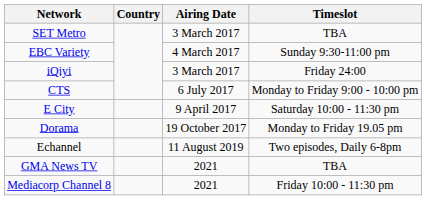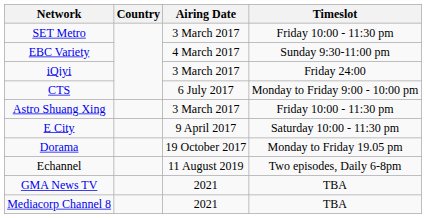 <table class="wikitable"  style="text-align:center">
 <tr>
 <th>Network</th>
 <th>Country</th>
 <th>Airing Date</th>
 <th>Timeslot</th>
 </tr>
 <tr>
 <td><a href='#'>SET Metro</a></td>
 <td rowspan=4></td>
 <td>3 March 2017</td>
-<td>TBA</td>
+<td>Friday 10:00 - 11:30 pm</td>
 </tr>
 <tr>
 <td><a href='#'>EBC Variety</a></td>
 <td>4 March 2017</td>
 <td>Sunday 9:30-11:00 pm</td>
 </tr>
 <tr>
 <td><a href='#'>iQiyi</a></td>
 <td>3 March 2017</td>
 <td>Friday 24:00</td>
 </tr>
 <tr>
 <td><a href='#'>CTS</a></td>
 <td>6 July 2017</td>
 <td>Monday to Friday 9:00 - 10:00 pm</td>
+</tr>
+<tr>
+<td><a href='#'>Astro Shuang Xing</a></td>
+<td></td>
+<td>3 March 2017</td>
+<td>Friday 10:00 - 11:30 pm</td>
 </tr>
 <tr>
 <td><a href='#'>E City</a></td>
 <td></td>
 <td>9 April 2017</td>
 <td>Saturday 10:00 - 11:30 pm</td>
 </tr>
 <tr>
 <td><a href='#'>Dorama</a></td>
 <td></td>
 <td>19 October 2017</td>
 <td>Monday to Friday 19.05 pm</td>
 </tr>
 <tr>
 <td>Echannel</td>
 <td></td>
 <td>11 August 2019</td>
 <td>Two episodes, Daily 6-8pm</td>
 </tr>
 <tr>
 <td><a href='#'>GMA News TV</a></td>
 <td></td>
 <td>2021</td>
 <td>TBA</td>
 </tr>
 <tr>
 <td><a href='#'>Mediacorp Channel 8</a></td>
 <td></td>
 <td>2021</td>
-<td>Friday 10:00 - 11:30 pm</td>
+<td>TBA</td>
 </tr>
 </table>
